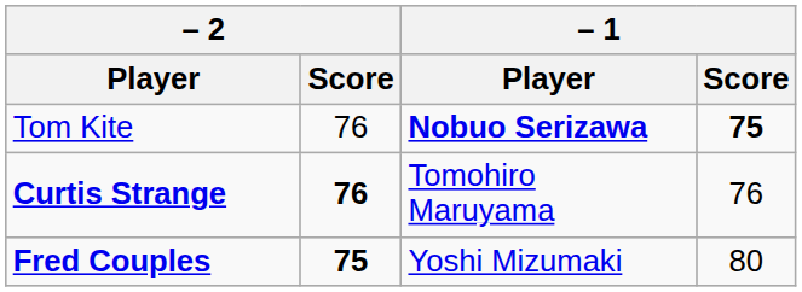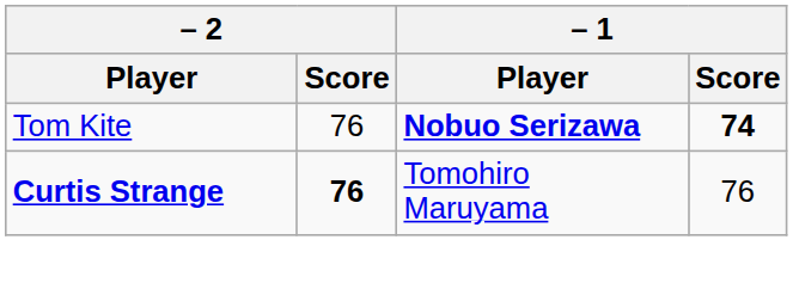 <table class=wikitable>
 <tr>
 <th colspan=2> – 2</th>
 <th colspan=2> – 1</th>
 </tr>
 <tr>
 <th width=145>Player</th>
 <th>Score</th>
 <th width=145>Player</th>
 <th>Score</th>
 </tr>
 <tr>
 <td><a href='#'>Tom Kite</a></td>
 <td align=center>76</td>
 <td><strong><a href='#'>Nobuo Serizawa</a></strong></td>
-<td align=center><strong>75</strong></td>
+<td align=center><strong>74</strong></td>
 </tr>
 <tr>
 <td><strong><a href='#'>Curtis Strange</a></strong></td>
 <td align=center><strong>76</strong></td>
 <td><a href='#'>Tomohiro Maruyama</a></td>
 <td align=center>76</td>
 </tr>
-<tr>
-<td><strong><a href='#'>Fred Couples</a></strong></td>
-<td align=center><strong>75</strong></td>
-<td><a href='#'>Yoshi Mizumaki</a></td>
-<td align=center>80</td>
-</tr>
 </table>
